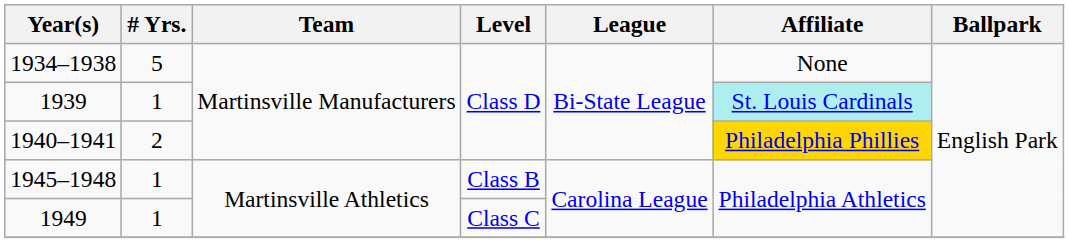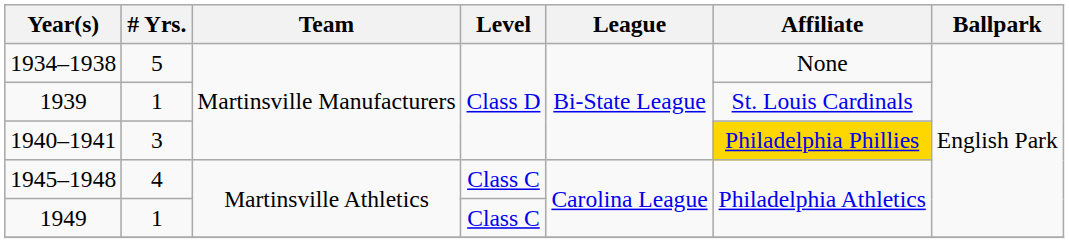 <table class="wikitable" style="text-align:center; font-size: 95%;">
 <tr>
 <th>Year(s)</th>
 <th># Yrs.</th>
 <th>Team</th>
 <th>Level</th>
 <th>League</th>
 <th>Affiliate</th>
 <th>Ballpark</th>
 </tr>
 <tr>
 <td>1934–1938</td>
 <td>5</td>
 <td rowspan=3>Martinsville Manufacturers</td>
 <td rowspan=3><a href='#'>Class D</a></td>
 <td rowspan=3><a href='#'>Bi-State League</a></td>
 <td>None</td>
 <td rowspan=5>English Park</td>
 </tr>
 <tr>
 <td>1939</td>
 <td>1</td>
-<td style="background: paleturquoise;"><a href='#'>St. Louis Cardinals</a></td>
+<td><a href='#'>St. Louis Cardinals</a></td>
 </tr>
 <tr>
 <td>1940–1941</td>
-<td>2</td>
+<td>3</td>
 <td style="background: gold;"><a href='#'>Philadelphia Phillies</a></td>
 </tr>
 <tr>
 <td>1945–1948</td>
-<td>1</td>
+<td>4</td>
 <td rowspan=2>Martinsville Athletics</td>
-<td><a href='#'>Class B</a></td>
+<td><a href='#'>Class C</a></td>
 <td rowspan=2><a href='#'>Carolina League</a></td>
 <td rowspan=2><a href='#'>Philadelphia Athletics</a></td>
 </tr>
 <tr>
 <td>1949</td>
 <td>1</td>
 <td><a href='#'>Class C</a></td>
 </tr>
 <tr>
 </tr>
 </table>
